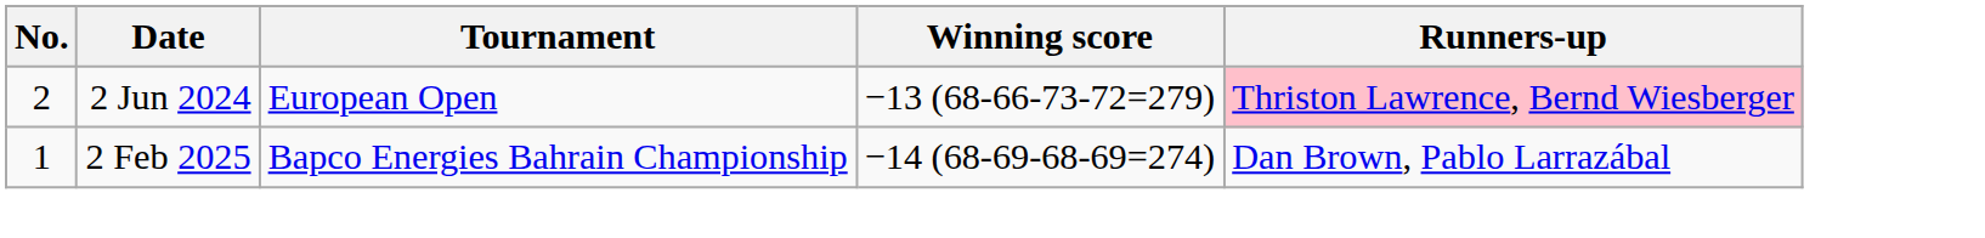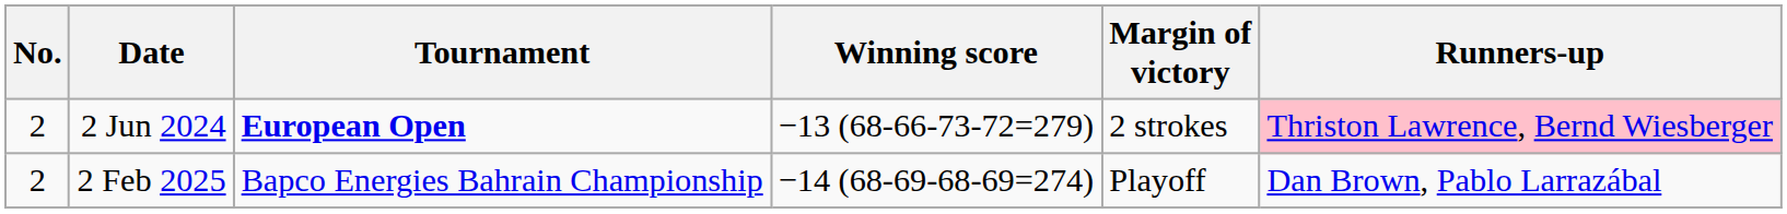 <table class="wikitable" style="font-size:95%;">
 <tr>
 <th>No.</th>
 <th>Date</th>
 <th>Tournament</th>
 <th>Winning score</th>
+<th>Margin of<br>victory</th>
 <th>Runners-up</th>
 </tr>
 <tr>
 <td align=center>2</td>
 <td align=right>2 Jun <a href='#'>2024</a></td>
-<td><a href='#'>European Open</a></td>
+<td><strong><a href='#'>European Open</a></strong></td>
 <td>−13 (68-66-73-72=279)</td>
+<td>2 strokes</td>
 <td style="background: pink;"> <a href='#'>Thriston Lawrence</a>,  <a href='#'>Bernd Wiesberger</a></td>
 </tr>
 <tr>
-<td align=center>1</td>
+<td align=center>2</td>
 <td align=right>2 Feb <a href='#'>2025</a></td>
 <td><a href='#'>Bapco Energies Bahrain Championship</a></td>
 <td>−14 (68-69-68-69=274)</td>
+<td>Playoff</td>
 <td> <a href='#'>Dan Brown</a>,  <a href='#'>Pablo Larrazábal</a></td>
 </tr>
 </table>
